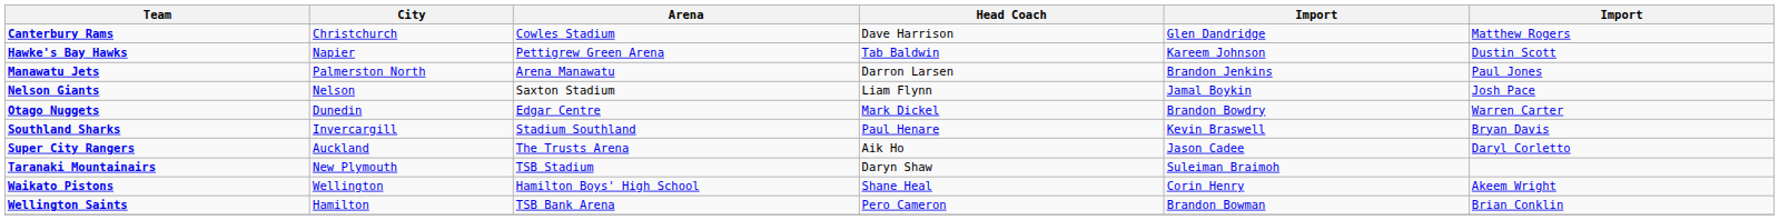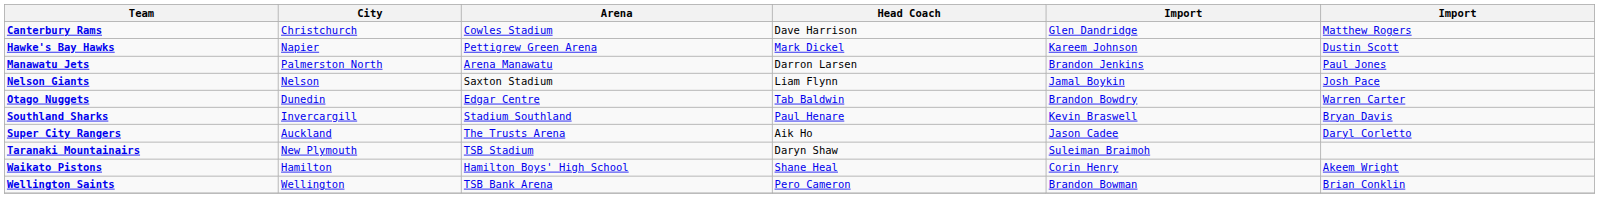 <table class="wikitable" style="width:99%; text-align:left">
 <tr>
 <th style="width:15%">Team</th>
 <th style="width:10%">City</th>
 <th style="width:17%">Arena</th>
 <th style="width:15%">Head Coach</th>
 <th style="width:15%">Import</th>
 <th style="width:15%">Import</th>
 </tr>
 <tr>
 <td><strong><a href='#'>Canterbury Rams</a></strong></td>
 <td><a href='#'>Christchurch</a></td>
 <td><a href='#'>Cowles Stadium</a></td>
 <td> Dave Harrison</td>
 <td> <a href='#'>Glen Dandridge</a></td>
 <td> <a href='#'>Matthew Rogers</a></td>
 </tr>
 <tr>
 <td><strong><a href='#'>Hawke's Bay Hawks</a></strong></td>
 <td><a href='#'>Napier</a></td>
 <td><a href='#'>Pettigrew Green Arena</a></td>
-<td> <a href='#'>Tab Baldwin</a></td>
+<td> <a href='#'>Mark Dickel</a></td>
 <td> <a href='#'>Kareem Johnson</a></td>
 <td> <a href='#'>Dustin Scott</a></td>
 </tr>
 <tr>
 <td><strong><a href='#'>Manawatu Jets</a></strong></td>
 <td><a href='#'>Palmerston North</a></td>
 <td><a href='#'>Arena Manawatu</a></td>
 <td> Darron Larsen</td>
 <td> <a href='#'>Brandon Jenkins</a></td>
 <td> <a href='#'>Paul Jones</a></td>
 </tr>
 <tr>
 <td><strong><a href='#'>Nelson Giants</a></strong></td>
 <td><a href='#'>Nelson</a></td>
 <td>Saxton Stadium</td>
 <td> Liam Flynn</td>
 <td> <a href='#'>Jamal Boykin</a></td>
 <td> <a href='#'>Josh Pace</a></td>
 </tr>
 <tr>
 <td><strong><a href='#'>Otago Nuggets</a></strong></td>
 <td><a href='#'>Dunedin</a></td>
 <td><a href='#'>Edgar Centre</a></td>
-<td> <a href='#'>Mark Dickel</a></td>
+<td> <a href='#'>Tab Baldwin</a></td>
 <td> <a href='#'>Brandon Bowdry</a></td>
 <td> <a href='#'>Warren Carter</a></td>
 </tr>
 <tr>
 <td><strong><a href='#'>Southland Sharks</a></strong></td>
 <td><a href='#'>Invercargill</a></td>
 <td><a href='#'>Stadium Southland</a></td>
 <td> <a href='#'>Paul Henare</a></td>
 <td> <a href='#'>Kevin Braswell</a></td>
 <td> <a href='#'>Bryan Davis</a></td>
 </tr>
 <tr>
 <td><strong><a href='#'>Super City Rangers</a></strong></td>
 <td><a href='#'>Auckland</a></td>
 <td><a href='#'>The Trusts Arena</a></td>
 <td> Aik Ho</td>
 <td> <a href='#'>Jason Cadee</a></td>
 <td> <a href='#'>Daryl Corletto</a></td>
 </tr>
 <tr>
 <td><strong><a href='#'>Taranaki Mountainairs</a></strong></td>
 <td><a href='#'>New Plymouth</a></td>
 <td><a href='#'>TSB Stadium</a></td>
 <td> Daryn Shaw</td>
 <td> <a href='#'>Suleiman Braimoh</a></td>
 <td></td>
 </tr>
 <tr>
 <td><strong><a href='#'>Waikato Pistons</a></strong></td>
-<td><a href='#'>Wellington</a></td>
+<td><a href='#'>Hamilton</a></td>
 <td><a href='#'>Hamilton Boys' High School</a></td>
 <td> <a href='#'>Shane Heal</a></td>
 <td> <a href='#'>Corin Henry</a></td>
 <td> <a href='#'>Akeem Wright</a></td>
 </tr>
 <tr>
 <td><strong><a href='#'>Wellington Saints</a></strong></td>
-<td><a href='#'>Hamilton</a></td>
+<td><a href='#'>Wellington</a></td>
 <td><a href='#'>TSB Bank Arena</a></td>
 <td> <a href='#'>Pero Cameron</a></td>
 <td> <a href='#'>Brandon Bowman</a></td>
 <td> <a href='#'>Brian Conklin</a></td>
 </tr>
 <tr>
 </tr>
 </table>
